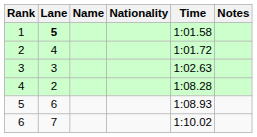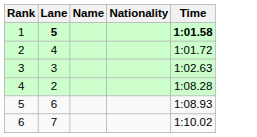 <table class="wikitable sortable" style="text-align:center">
 <tr>
 <th>Rank</th>
 <th>Lane</th>
 <th>Name</th>
 <th>Nationality</th>
 <th>Time</th>
-<th>Notes</th>
 </tr>
 <tr bgcolor=ccffcc>
 <td>1</td>
 <td><strong>5</strong></td>
 <td align=left></td>
 <td align=left></td>
-<td>1:01.58</td>
-<td><strong></strong></td>
+<td><strong>1:01.58</strong></td>
 </tr>
 <tr bgcolor=ccffcc>
 <td>2</td>
 <td>4</td>
 <td align=left></td>
 <td align=left></td>
 <td>1:01.72</td>
-<td><strong></strong></td>
 </tr>
 <tr bgcolor=ccffcc>
 <td>3</td>
 <td>3</td>
 <td align=left></td>
 <td align=left></td>
 <td>1:02.63</td>
-<td><strong></strong></td>
 </tr>
 <tr bgcolor=ccffcc>
 <td>4</td>
 <td>2</td>
 <td align=left></td>
 <td align=left></td>
 <td>1:08.28</td>
-<td><strong></strong></td>
 </tr>
 <tr>
 <td>5</td>
 <td>6</td>
 <td align=left></td>
 <td align=left></td>
 <td>1:08.93</td>
-<td></td>
 </tr>
 <tr>
 <td>6</td>
 <td>7</td>
 <td align=left></td>
 <td align=left></td>
 <td>1:10.02</td>
-<td></td>
 </tr>
 </table>
